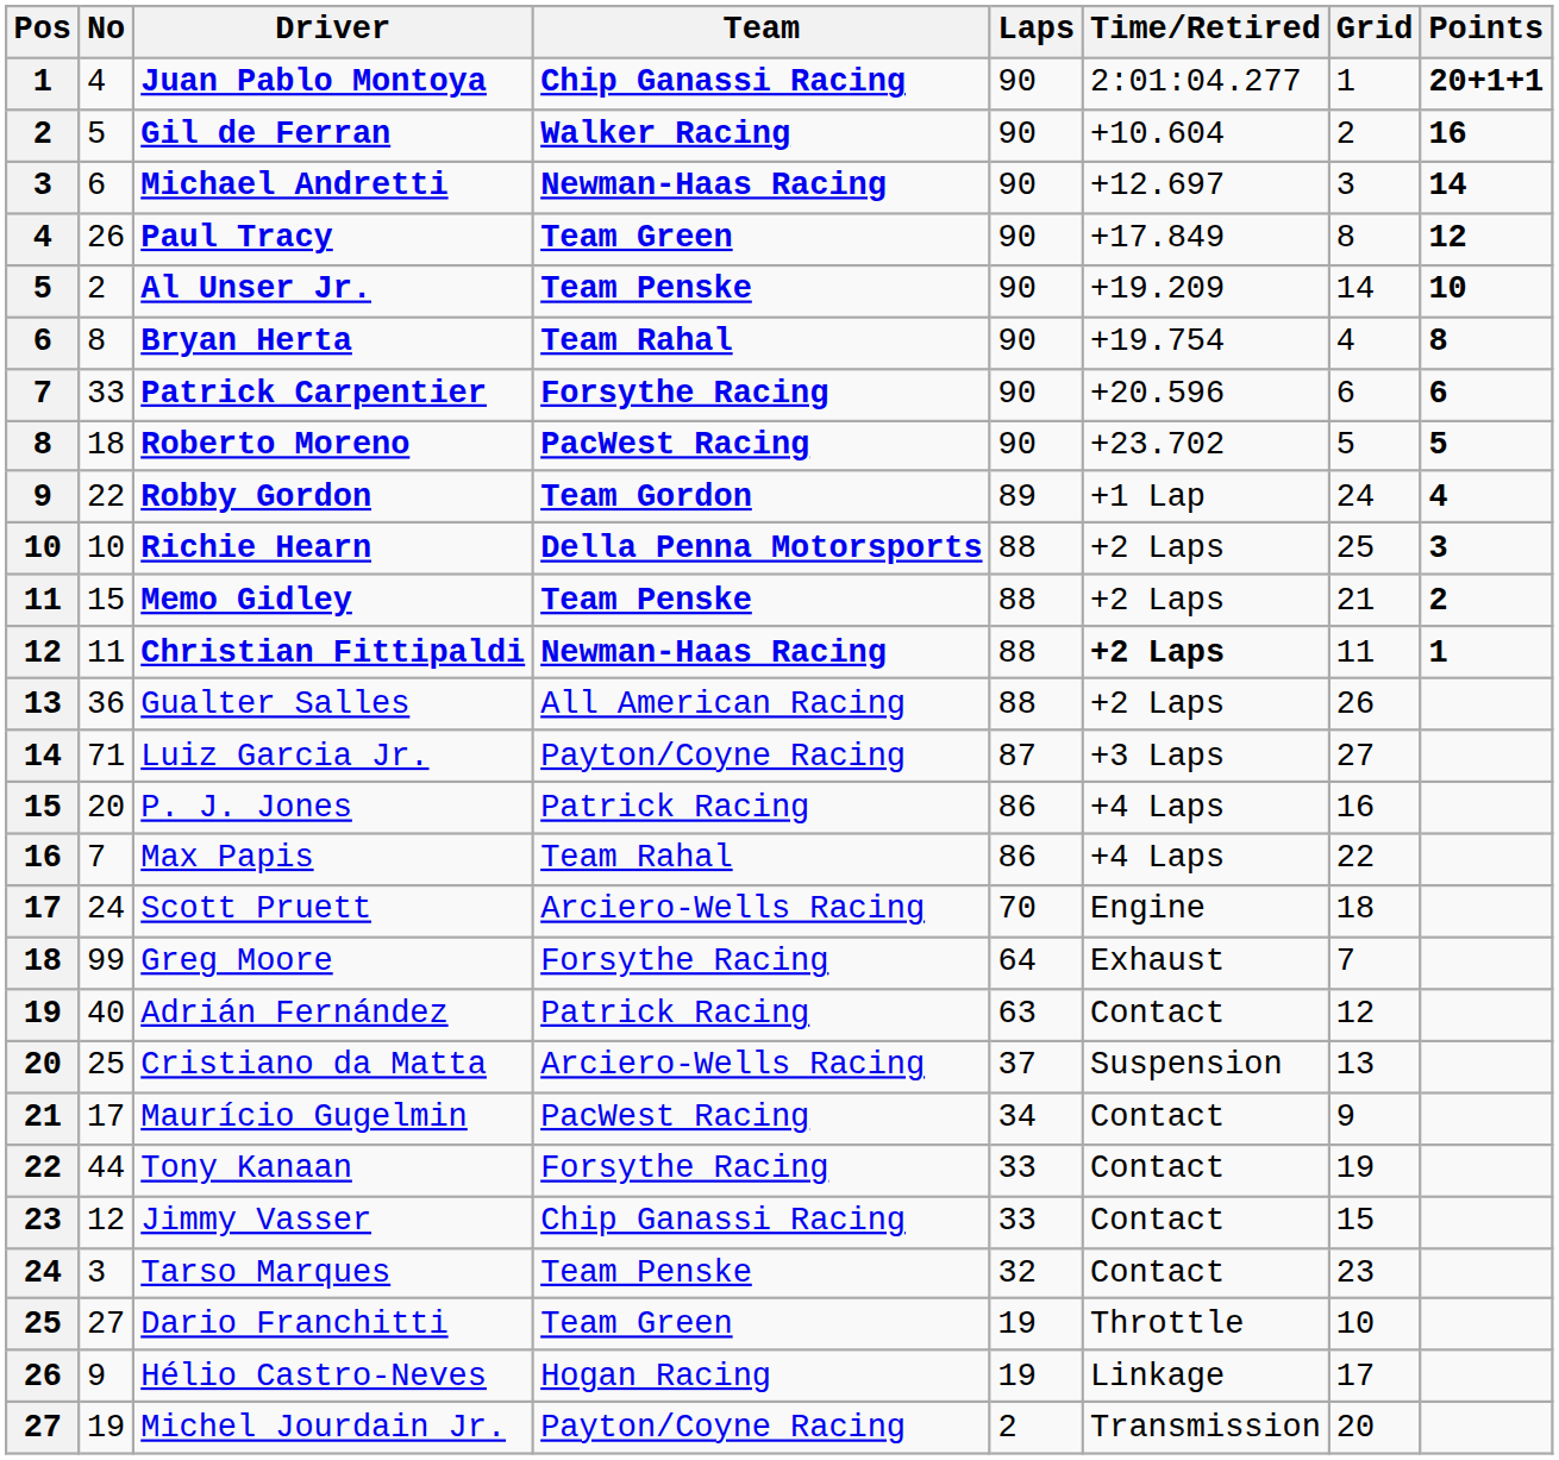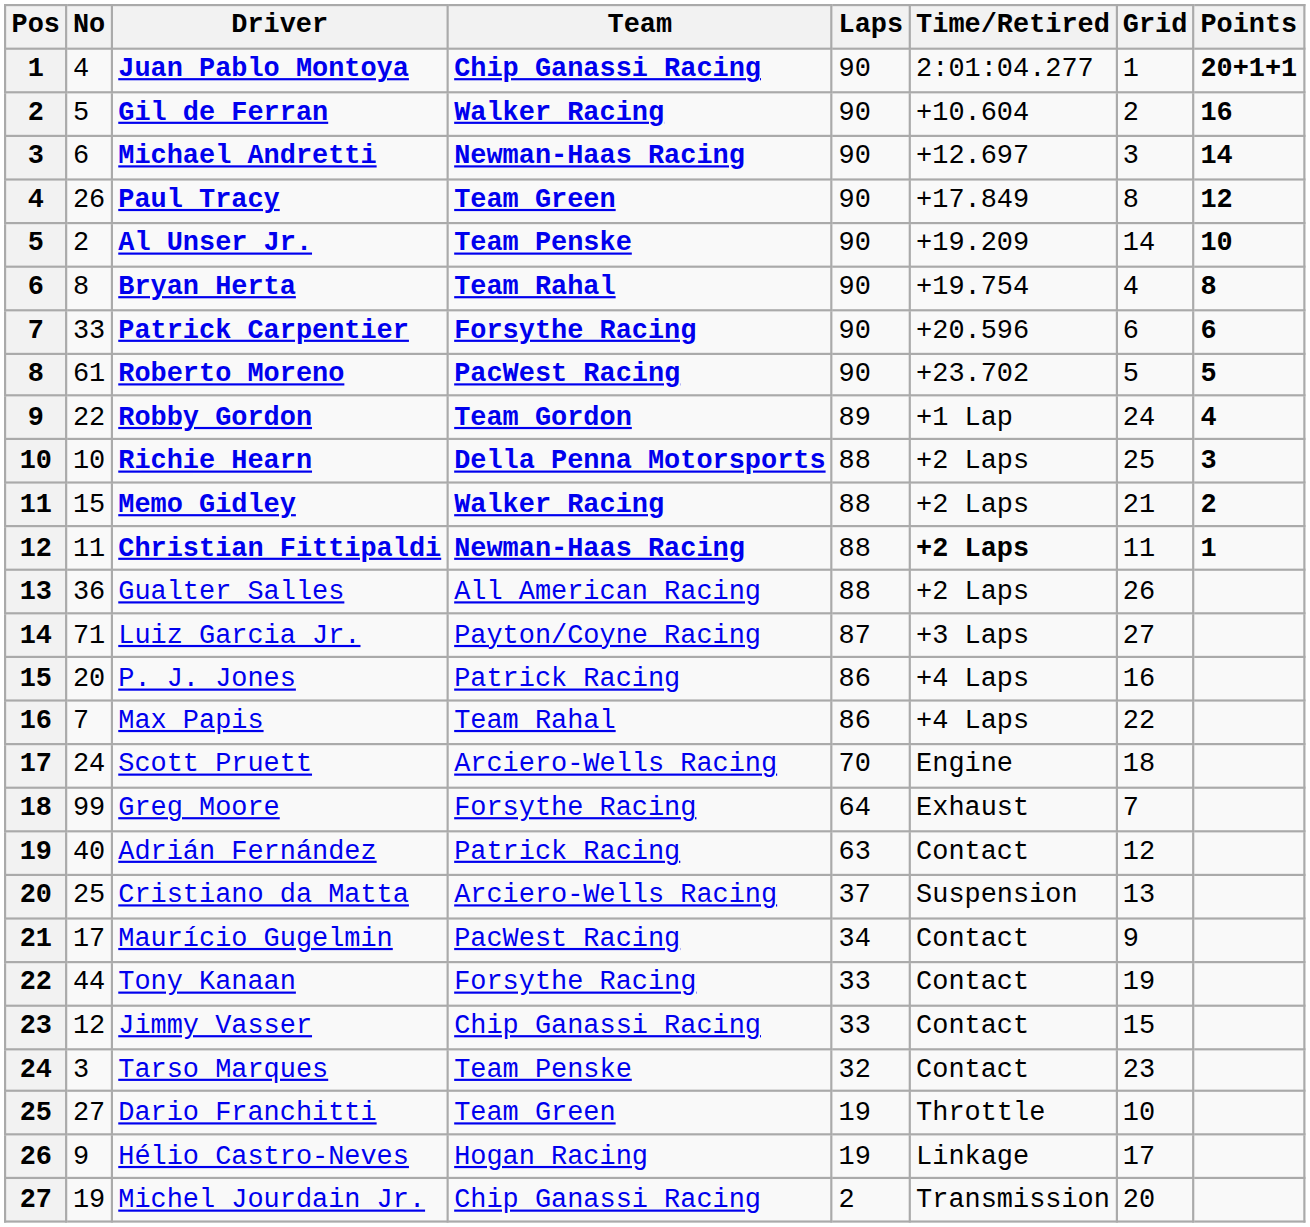 <table class="wikitable" style="font-size:95%;">
 <tr>
 <th>Pos</th>
 <th>No</th>
 <th>Driver</th>
 <th>Team</th>
 <th>Laps</th>
 <th>Time/Retired</th>
 <th>Grid</th>
 <th>Points</th>
 </tr>
 <tr>
 <th>1</th>
 <td>4</td>
 <td> <strong><a href='#'>Juan Pablo Montoya</a></strong></td>
 <td><strong><a href='#'>Chip Ganassi Racing</a></strong></td>
 <td>90</td>
 <td>2:01:04.277</td>
 <td>1</td>
 <td><strong>20+1+1</strong></td>
 </tr>
 <tr>
 <th>2</th>
 <td>5</td>
 <td> <strong><a href='#'>Gil de Ferran</a></strong></td>
 <td><strong><a href='#'>Walker Racing</a></strong></td>
 <td>90</td>
 <td>+10.604</td>
 <td>2</td>
 <td><strong>16</strong></td>
 </tr>
 <tr>
 <th>3</th>
 <td>6</td>
 <td> <strong><a href='#'>Michael Andretti</a></strong></td>
 <td><strong><a href='#'>Newman-Haas Racing</a></strong></td>
 <td>90</td>
 <td>+12.697</td>
 <td>3</td>
 <td><strong>14</strong></td>
 </tr>
 <tr>
 <th>4</th>
 <td>26</td>
 <td> <strong><a href='#'>Paul Tracy</a></strong></td>
 <td><strong><a href='#'>Team Green</a></strong></td>
 <td>90</td>
 <td>+17.849</td>
 <td>8</td>
 <td><strong>12</strong></td>
 </tr>
 <tr>
 <th>5</th>
 <td>2</td>
 <td> <strong><a href='#'>Al Unser Jr.</a></strong></td>
 <td><strong><a href='#'>Team Penske</a></strong></td>
 <td>90</td>
 <td>+19.209</td>
 <td>14</td>
 <td><strong>10</strong></td>
 </tr>
 <tr>
 <th>6</th>
 <td>8</td>
 <td> <strong><a href='#'>Bryan Herta</a></strong></td>
 <td><strong><a href='#'>Team Rahal</a></strong></td>
 <td>90</td>
 <td>+19.754</td>
 <td>4</td>
 <td><strong>8</strong></td>
 </tr>
 <tr>
 <th>7</th>
 <td>33</td>
 <td> <strong><a href='#'>Patrick Carpentier</a></strong></td>
 <td><strong><a href='#'>Forsythe Racing</a></strong></td>
 <td>90</td>
 <td>+20.596</td>
 <td>6</td>
 <td><strong>6</strong></td>
 </tr>
 <tr>
 <th>8</th>
-<td>18</td>
+<td>61</td>
 <td> <strong><a href='#'>Roberto Moreno</a></strong></td>
 <td><strong><a href='#'>PacWest Racing</a></strong></td>
 <td>90</td>
 <td>+23.702</td>
 <td>5</td>
 <td><strong>5</strong></td>
 </tr>
 <tr>
 <th>9</th>
 <td>22</td>
 <td> <strong><a href='#'>Robby Gordon</a></strong></td>
 <td><strong><a href='#'>Team Gordon</a></strong></td>
 <td>89</td>
 <td>+1 Lap</td>
 <td>24</td>
 <td><strong>4</strong></td>
 </tr>
 <tr>
 <th>10</th>
 <td>10</td>
 <td> <strong><a href='#'>Richie Hearn</a></strong></td>
 <td><strong><a href='#'>Della Penna Motorsports</a></strong></td>
 <td>88</td>
 <td>+2 Laps</td>
 <td>25</td>
 <td><strong>3</strong></td>
 </tr>
 <tr>
 <th>11</th>
 <td>15</td>
 <td> <strong><a href='#'>Memo Gidley</a></strong></td>
-<td><strong><a href='#'>Team Penske</a></strong></td>
+<td><strong><a href='#'>Walker Racing</a></strong></td>
 <td>88</td>
 <td>+2 Laps</td>
 <td>21</td>
 <td><strong>2</strong></td>
 </tr>
 <tr>
 <th>12</th>
 <td>11</td>
 <td> <strong><a href='#'>Christian Fittipaldi</a></strong></td>
 <td><strong><a href='#'>Newman-Haas Racing</a></strong></td>
 <td>88</td>
 <td><strong>+2 Laps</strong></td>
 <td>11</td>
 <td><strong>1</strong></td>
 </tr>
 <tr>
 <th>13</th>
 <td>36</td>
 <td> <a href='#'>Gualter Salles</a></td>
 <td><a href='#'>All American Racing</a></td>
 <td>88</td>
 <td>+2 Laps</td>
 <td>26</td>
 <td></td>
 </tr>
 <tr>
 <th>14</th>
 <td>71</td>
 <td> <a href='#'>Luiz Garcia Jr.</a></td>
 <td><a href='#'>Payton/Coyne Racing</a></td>
 <td>87</td>
 <td>+3 Laps</td>
 <td>27</td>
 <td></td>
 </tr>
 <tr>
 <th>15</th>
 <td>20</td>
 <td> <a href='#'>P. J. Jones</a></td>
 <td><a href='#'>Patrick Racing</a></td>
 <td>86</td>
 <td>+4 Laps</td>
 <td>16</td>
 <td></td>
 </tr>
 <tr>
 <th>16</th>
 <td>7</td>
 <td> <a href='#'>Max Papis</a></td>
 <td><a href='#'>Team Rahal</a></td>
 <td>86</td>
 <td>+4 Laps</td>
 <td>22</td>
 <td></td>
 </tr>
 <tr>
 <th>17</th>
 <td>24</td>
 <td> <a href='#'>Scott Pruett</a></td>
 <td><a href='#'>Arciero-Wells Racing</a></td>
 <td>70</td>
 <td>Engine</td>
 <td>18</td>
 <td></td>
 </tr>
 <tr>
 <th>18</th>
 <td>99</td>
 <td> <a href='#'>Greg Moore</a></td>
 <td><a href='#'>Forsythe Racing</a></td>
 <td>64</td>
 <td>Exhaust</td>
 <td>7</td>
 <td></td>
 </tr>
 <tr>
 <th>19</th>
 <td>40</td>
 <td> <a href='#'>Adrián Fernández</a></td>
 <td><a href='#'>Patrick Racing</a></td>
 <td>63</td>
 <td>Contact</td>
 <td>12</td>
 <td></td>
 </tr>
 <tr>
 <th>20</th>
 <td>25</td>
 <td> <a href='#'>Cristiano da Matta</a></td>
 <td><a href='#'>Arciero-Wells Racing</a></td>
 <td>37</td>
 <td>Suspension</td>
 <td>13</td>
 <td></td>
 </tr>
 <tr>
 <th>21</th>
 <td>17</td>
 <td> <a href='#'>Maurício Gugelmin</a></td>
 <td><a href='#'>PacWest Racing</a></td>
 <td>34</td>
 <td>Contact</td>
 <td>9</td>
 <td></td>
 </tr>
 <tr>
 <th>22</th>
 <td>44</td>
 <td> <a href='#'>Tony Kanaan</a></td>
 <td><a href='#'>Forsythe Racing</a></td>
 <td>33</td>
 <td>Contact</td>
 <td>19</td>
 <td></td>
 </tr>
 <tr>
 <th>23</th>
 <td>12</td>
 <td> <a href='#'>Jimmy Vasser</a></td>
 <td><a href='#'>Chip Ganassi Racing</a></td>
 <td>33</td>
 <td>Contact</td>
 <td>15</td>
 <td></td>
 </tr>
 <tr>
 <th>24</th>
 <td>3</td>
 <td> <a href='#'>Tarso Marques</a></td>
 <td><a href='#'>Team Penske</a></td>
 <td>32</td>
 <td>Contact</td>
 <td>23</td>
 <td></td>
 </tr>
 <tr>
 <th>25</th>
 <td>27</td>
 <td> <a href='#'>Dario Franchitti</a></td>
 <td><a href='#'>Team Green</a></td>
 <td>19</td>
 <td>Throttle</td>
 <td>10</td>
 <td></td>
 </tr>
 <tr>
 <th>26</th>
 <td>9</td>
 <td> <a href='#'>Hélio Castro-Neves</a></td>
 <td><a href='#'>Hogan Racing</a></td>
 <td>19</td>
 <td>Linkage</td>
 <td>17</td>
 <td></td>
 </tr>
 <tr>
 <th>27</th>
 <td>19</td>
 <td> <a href='#'>Michel Jourdain Jr.</a></td>
-<td><a href='#'>Payton/Coyne Racing</a></td>
+<td><a href='#'>Chip Ganassi Racing</a></td>
 <td>2</td>
 <td>Transmission</td>
 <td>20</td>
 <td></td>
 </tr>
 </table>
